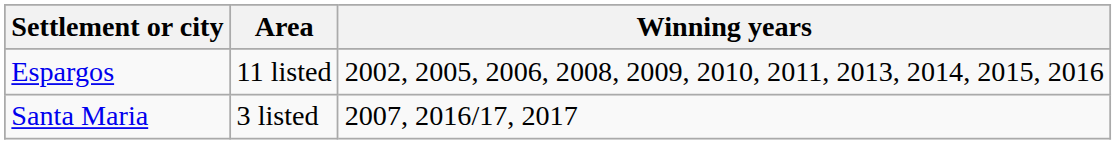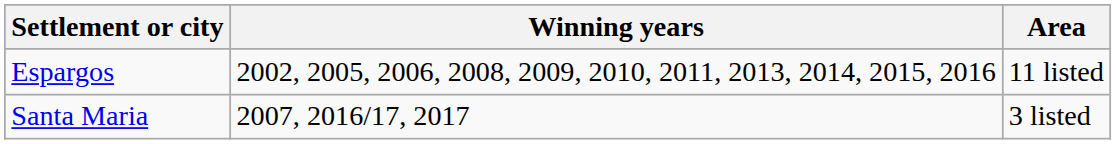 <table class="wikitable">
 <tr>
 <th>Settlement or city</th>
+<th>Winning years</th>
 <th>Area</th>
-<th>Winning years</th>
 </tr>
 <tr>
 <td><a href='#'>Espargos</a></td>
+<td>2002, 2005, 2006, 2008, 2009, 2010, 2011, 2013, 2014, 2015, 2016</td>
 <td>11 listed</td>
-<td>2002, 2005, 2006, 2008, 2009, 2010, 2011, 2013, 2014, 2015, 2016</td>
 </tr>
 <tr>
 <td><a href='#'>Santa Maria</a></td>
+<td>2007, 2016/17, 2017</td>
 <td>3 listed</td>
-<td>2007, 2016/17, 2017</td>
 </tr>
 </table>
